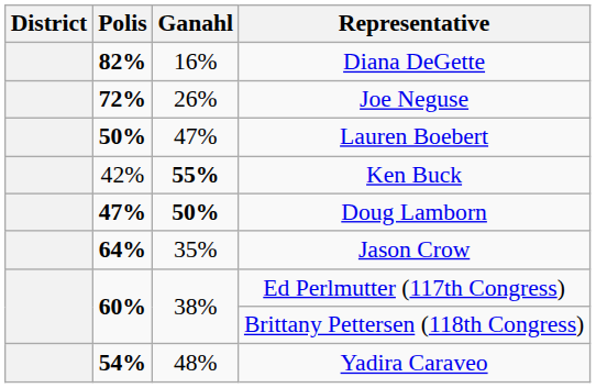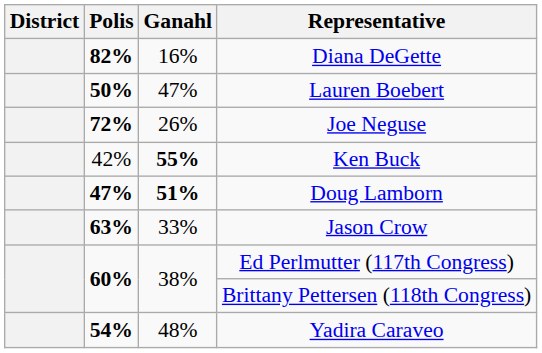 <table class="wikitable sortable">
 <tr>
 <th>District</th>
 <th>Polis</th>
 <th>Ganahl</th>
 <th>Representative</th>
 </tr>
 <tr align=center>
 <th></th>
 <td><strong>82%</strong></td>
 <td>16%</td>
 <td><a href='#'>Diana DeGette</a></td>
 </tr>
 <tr align=center>
+<th rowspan ></th>
+<td rowspan><strong>50%</strong></td>
+<td rowspan>47%</td>
+<td><a href='#'>Lauren Boebert</a></td>
+</tr>
+<tr align=center>
 <th></th>
 <td><strong>72%</strong></td>
 <td>26%</td>
 <td><a href='#'>Joe Neguse</a></td>
-</tr>
-<tr align=center>
-<th rowspan ></th>
-<td rowspan><strong>50%</strong></td>
-<td rowspan>47%</td>
-<td><a href='#'>Lauren Boebert</a></td>
 </tr>
 <tr align=center>
 <th></th>
 <td>42%</td>
 <td><strong>55%</strong></td>
 <td><a href='#'>Ken Buck</a></td>
 </tr>
 <tr align=center>
 <th rowspan ></th>
 <td rowspan><strong>47%</strong></td>
-<td rowspan><strong>50%</strong></td>
+<td rowspan><strong>51%</strong></td>
 <td><a href='#'>Doug Lamborn</a></td>
 </tr>
 <tr align=center>
 <th rowspan ></th>
-<td rowspan><strong>64%</strong></td>
-<td rowspan>35%</td>
+<td rowspan><strong>63%</strong></td>
+<td rowspan>33%</td>
 <td><a href='#'>Jason Crow</a></td>
 </tr>
 <tr align=center>
 <th rowspan=2 ></th>
 <td rowspan=2><strong>60%</strong></td>
 <td rowspan=2>38%</td>
 <td><a href='#'>Ed Perlmutter</a> (<a href='#'>117th Congress</a>)</td>
 </tr>
 <tr align=center>
 <td><a href='#'>Brittany Pettersen</a> (<a href='#'>118th Congress</a>)</td>
 </tr>
 <tr align=center>
 <th></th>
 <td><strong>54%</strong></td>
 <td>48%</td>
 <td><a href='#'>Yadira Caraveo</a></td>
 </tr>
 </table>
